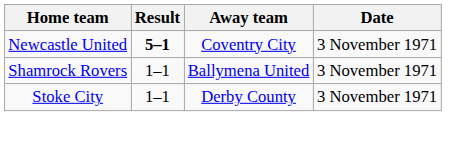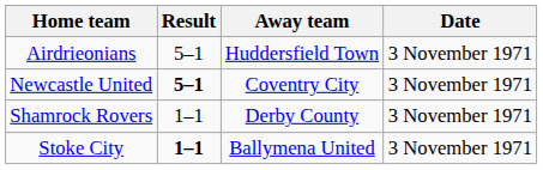 <table class="wikitable" style="text-align: center">
 <tr>
 <th>Home team</th>
 <th>Result</th>
 <th>Away team</th>
 <th>Date</th>
+</tr>
+<tr>
+<td> <a href='#'>Airdrieonians</a></td>
+<td>5–1</td>
+<td> <a href='#'>Huddersfield Town</a></td>
+<td>3 November 1971</td>
 </tr>
 <tr>
 <td> <a href='#'>Newcastle United</a></td>
 <td><strong>5–1</strong></td>
 <td> <a href='#'>Coventry City</a></td>
 <td>3 November 1971</td>
 </tr>
 <tr>
 <td> <a href='#'>Shamrock Rovers</a></td>
 <td>1–1</td>
-<td> <a href='#'>Ballymena United</a></td>
+<td> <a href='#'>Derby County</a></td>
 <td>3 November 1971</td>
 </tr>
 <tr>
 <td> <a href='#'>Stoke City</a></td>
-<td>1–1</td>
-<td> <a href='#'>Derby County</a></td>
+<td><strong>1–1</strong></td>
+<td> <a href='#'>Ballymena United</a></td>
 <td>3 November 1971</td>
 </tr>
 </table>
